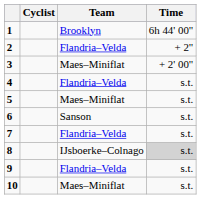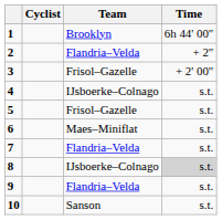 <table class="wikitable">
 <tr style="background:#ccccff;">
 <th></th>
 <th>Cyclist</th>
 <th>Team</th>
 <th>Time</th>
 </tr>
 <tr>
 <td><strong>1</strong></td>
 <td></td>
 <td><a href='#'>Brooklyn</a></td>
 <td align=right>6h 44' 00"</td>
 </tr>
 <tr>
 <td><strong>2</strong></td>
 <td></td>
 <td><a href='#'>Flandria–Velda</a></td>
 <td align=right>+ 2"</td>
 </tr>
 <tr>
 <td><strong>3</strong></td>
 <td></td>
-<td>Maes–Miniflat</td>
+<td>Frisol–Gazelle</td>
 <td align=right>+ 2' 00"</td>
 </tr>
 <tr>
 <td><strong>4</strong></td>
 <td></td>
-<td><a href='#'>Flandria–Velda</a></td>
+<td>IJsboerke–Colnago</td>
 <td align=right>s.t.</td>
 </tr>
 <tr>
 <td><strong>5</strong></td>
 <td></td>
-<td>Maes–Miniflat</td>
+<td>Frisol–Gazelle</td>
 <td align=right>s.t.</td>
 </tr>
 <tr>
 <td><strong>6</strong></td>
 <td></td>
-<td>Sanson</td>
+<td>Maes–Miniflat</td>
 <td align=right>s.t.</td>
 </tr>
 <tr>
 <td><strong>7</strong></td>
 <td></td>
 <td><a href='#'>Flandria–Velda</a></td>
 <td align=right>s.t.</td>
 </tr>
 <tr>
 <td><strong>8</strong></td>
 <td></td>
 <td>IJsboerke–Colnago</td>
 <td align=right style="background: lightgrey;">s.t.</td>
 </tr>
 <tr>
 <td><strong>9</strong></td>
 <td></td>
 <td><a href='#'>Flandria–Velda</a></td>
 <td align=right>s.t.</td>
 </tr>
 <tr>
 <td><strong>10</strong></td>
 <td></td>
-<td>Maes–Miniflat</td>
+<td>Sanson</td>
 <td align=right>s.t.</td>
 </tr>
 </table>
